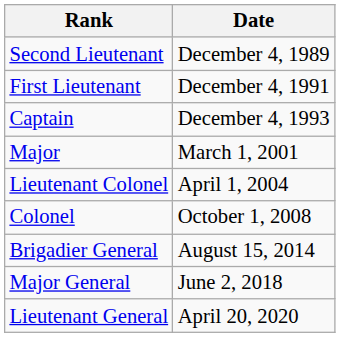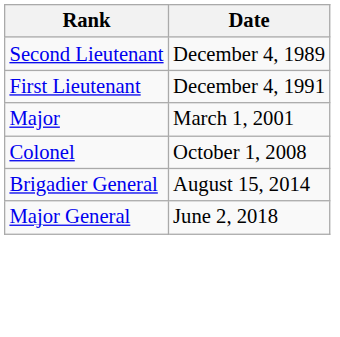 <table class="wikitable">
 <tr>
 <th>Rank</th>
 <th>Date</th>
 </tr>
 <tr>
 <td> <a href='#'>Second Lieutenant</a></td>
 <td>December 4, 1989</td>
 </tr>
 <tr>
 <td> <a href='#'>First Lieutenant</a></td>
 <td>December 4, 1991</td>
 </tr>
 <tr>
-<td> <a href='#'>Captain</a></td>
-<td>December 4, 1993</td>
-</tr>
-<tr>
 <td> <a href='#'>Major</a></td>
 <td>March 1, 2001</td>
-</tr>
-<tr>
-<td> <a href='#'>Lieutenant Colonel</a></td>
-<td>April 1, 2004</td>
 </tr>
 <tr>
 <td> <a href='#'>Colonel</a></td>
 <td>October 1, 2008</td>
 </tr>
 <tr>
 <td> <a href='#'>Brigadier General</a></td>
 <td>August 15, 2014</td>
 </tr>
 <tr>
 <td> <a href='#'>Major General</a></td>
 <td>June 2, 2018</td>
 </tr>
-<tr>
-<td> <a href='#'>Lieutenant General</a></td>
-<td>April 20, 2020</td>
-</tr>
 </table>
